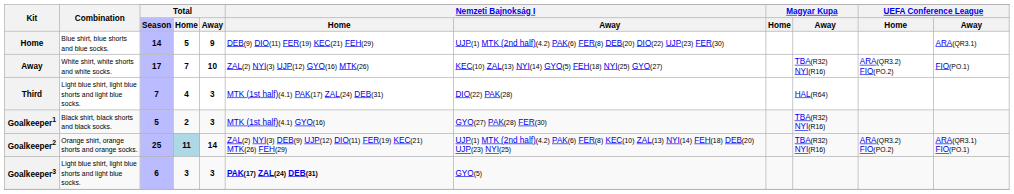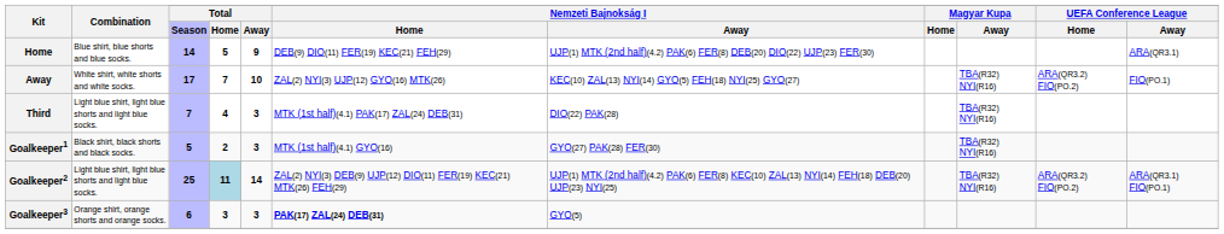 <table class="wikitable" style="font-size:80%;">
 <tr>
 <th rowspan="3" width="80">Kit</th>
 <th rowspan="3" width="120">Combination</th>
 </tr>
 <tr>
 <th colspan="3">Total</th>
 <th colspan="2"><a href='#'>Nemzeti Bajnokság I</a></th>
 <th colspan="2"><a href='#'>Magyar Kupa</a></th>
 <th colspan="2"><a href='#'>UEFA Conference League</a></th>
 </tr>
 <tr>
 <td bgcolor="#BBBBFF" align="center"><strong>Season</strong></td>
 <th>Home</th>
 <th>Away</th>
 <th>Home</th>
 <th>Away</th>
 <th>Home</th>
 <th>Away</th>
 <th>Home</th>
 <th>Away</th>
 </tr>
 <tr bgcolor="white">
 <th>Home</th>
 <td><small>Blue shirt, blue shorts and blue socks.</small></td>
 <td bgcolor="#BBBBFF" align="center"><strong>14</strong> </td>
 <td align="center"><strong>5</strong>  </td>
 <td align="center"><strong>9</strong> </td>
 <td><a href='#'>DEB</a><small>(9)</small> <a href='#'>DIO</a><small>(11)</small> <a href='#'>FER</a><small>(19)</small> <a href='#'>KEC</a><small>(21)</small> <a href='#'>FEH</a><small>(29)</small> </td>
 <td><a href='#'>UJP</a><small>(1)</small> <a href='#'>MTK (2nd half)</a><small>(4.2)</small> <a href='#'>PAK</a><small>(6)</small> <a href='#'>FER</a><small>(8)</small> <a href='#'>DEB</a><small>(20)</small> <a href='#'>DIO</a><small>(22)</small> <a href='#'>UJP</a><small>(23)</small> <a href='#'>FER</a><small>(30)</small> </td>
 <td></td>
 <td></td>
 <td></td>
 <td><a href='#'>ARA</a><small>(QR3.1)</small> </td>
 </tr>
 <tr bgcolor="white">
 <th>Away</th>
 <td><small>White shirt, white shorts and white socks.</small></td>
 <td bgcolor="#BBBBFF" align="center"><strong>17</strong> </td>
 <td align="center"><strong>7</strong> </td>
 <td align="center"><strong>10</strong> </td>
 <td><a href='#'>ZAL</a><small>(2)</small> <a href='#'>NYI</a><small>(3)</small> <a href='#'>UJP</a><small>(12)</small> <a href='#'>GYO</a><small>(16)</small> <a href='#'>MTK</a><small>(26)</small> </td>
 <td><a href='#'>KEC</a><small>(10)</small> <a href='#'>ZAL</a><small>(13)</small> <a href='#'>NYI</a><small>(14)</small> <a href='#'>GYO</a><small>(5)</small> <a href='#'>FEH</a><small>(18)</small> <a href='#'>NYI</a><small>(25)</small> <a href='#'>GYO</a><small>(27)</small> </td>
 <td></td>
 <td><a href='#'>TBA</a><small>(R32)</small> <a href='#'>NYI</a><small>(R16)</small> </td>
 <td><a href='#'>ARA</a><small>(QR3.2)</small> <a href='#'>FIO</a><small>(PO.2)</small> </td>
 <td><a href='#'>FIO</a><small>(PO.1)</small> </td>
 </tr>
 <tr bgcolor="white">
 <th>Third</th>
 <td><small>Light blue shirt, light blue shorts and light blue socks.</small></td>
 <td bgcolor="#BBBBFF" align="center"><strong>7</strong> </td>
 <td align="center"><strong>4</strong> </td>
 <td align="center"><strong>3</strong> </td>
 <td><a href='#'>MTK (1st half)</a><small>(4.1)</small> <a href='#'>PAK</a><small>(17)</small> <a href='#'>ZAL</a><small>(24)</small> <a href='#'>DEB</a><small>(31)</small> </td>
 <td><a href='#'>DIO</a><small>(22)</small> <a href='#'>PAK</a><small>(28)</small> </td>
 <td></td>
-<td><a href='#'>HAL</a><small>(R64)</small> </td>
+<td><a href='#'>TBA</a><small>(R32)</small> <a href='#'>NYI</a><small>(R16)</small> </td>
 <td></td>
 <td></td>
 </tr>
 <tr>
 <th>Goalkeeper<sup>1</sup></th>
 <td><small>Black shirt, black shorts and black socks.</small></td>
 <td bgcolor="#BBBBFF" align="center"><strong>5</strong> </td>
 <td align="center"><strong>2</strong> </td>
 <td align="center"><strong>3</strong> </td>
 <td><a href='#'>MTK (1st half)</a><small>(4.1)</small> <a href='#'>GYO</a><small>(16)</small> </td>
 <td><a href='#'>GYO</a><small>(27)</small> <a href='#'>PAK</a><small>(28)</small> <a href='#'>FER</a><small>(30)</small> </td>
 <td></td>
 <td><a href='#'>TBA</a><small>(R32)</small> <a href='#'>NYI</a><small>(R16)</small> </td>
 <td></td>
 <td></td>
 </tr>
 <tr>
 <th>Goalkeeper<sup>2</sup></th>
-<td><small>Orange shirt, orange shorts and orange socks.</small></td>
+<td><small>Light blue shirt, light blue shorts and light blue socks.</small></td>
 <td bgcolor="#BBBBFF" align="center"><strong>25</strong> </td>
 <td align="center" style="background: lightblue;"><strong>11</strong> </td>
 <td align="center"><strong>14</strong> </td>
 <td><a href='#'>ZAL</a><small>(2)</small> <a href='#'>NYI</a><small>(3)</small> <a href='#'>DEB</a><small>(9)</small> <a href='#'>UJP</a><small>(12)</small> <a href='#'>DIO</a><small>(11)</small> <a href='#'>FER</a><small>(19)</small> <a href='#'>KEC</a><small>(21)</small> <a href='#'>MTK</a><small>(26)</small> <a href='#'>FEH</a><small>(29)</small> </td>
 <td><a href='#'>UJP</a><small>(1)</small> <a href='#'>MTK (2nd half)</a><small>(4.2)</small> <a href='#'>PAK</a><small>(6)</small> <a href='#'>FER</a><small>(8)</small> <a href='#'>KEC</a><small>(10)</small> <a href='#'>ZAL</a><small>(13)</small> <a href='#'>NYI</a><small>(14)</small> <a href='#'>FEH</a><small>(18)</small> <a href='#'>DEB</a><small>(20)</small> <a href='#'>UJP</a><small>(23)</small> <a href='#'>NYI</a><small>(25)</small> </td>
 <td></td>
 <td><a href='#'>TBA</a><small>(R32)</small> <a href='#'>NYI</a><small>(R16)</small> </td>
 <td><a href='#'>ARA</a><small>(QR3.2)</small> <a href='#'>FIO</a><small>(PO.2)</small> </td>
 <td><a href='#'>ARA</a><small>(QR3.1)</small> <a href='#'>FIO</a><small>(PO.1)</small> </td>
 </tr>
 <tr>
 <th>Goalkeeper<sup>3</sup></th>
-<td><small>Light blue shirt, light blue shorts and light blue socks.</small></td>
+<td><small>Orange shirt, orange shorts and orange socks.</small></td>
 <td bgcolor="#BBBBFF" align="center"><strong>6</strong> </td>
 <td align="center"><strong>3</strong> </td>
 <td align="center"><strong>3</strong> </td>
 <td><strong><a href='#'>PAK</a><small>(17)</small> <a href='#'>ZAL</a><small>(24)</small> <a href='#'>DEB</a><small>(31)</small> </strong></td>
 <td><a href='#'>GYO</a><small>(5)</small> </td>
 <td></td>
 <td></td>
 <td></td>
 <td></td>
 </tr>
 <tr>
 </tr>
 </table>
